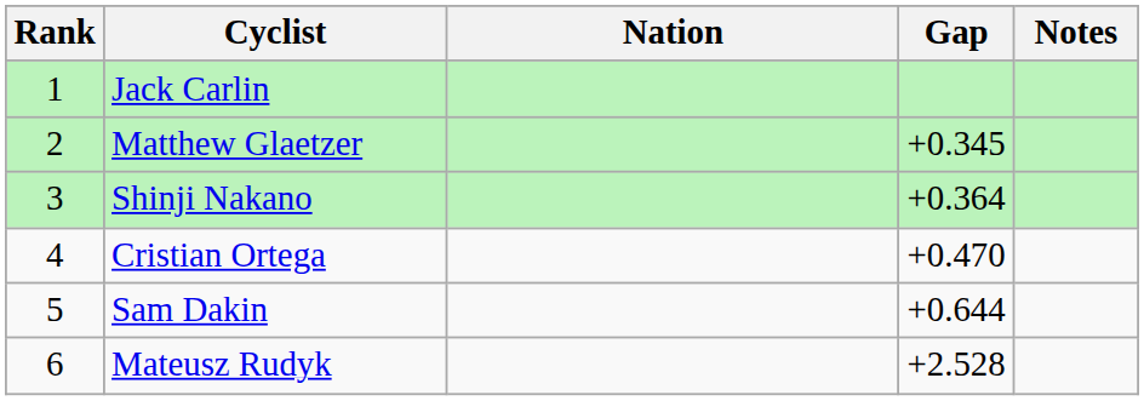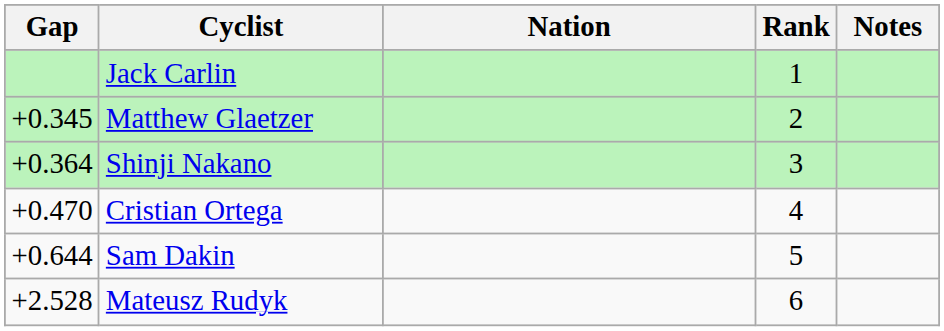 <table class="wikitable" style="text-align:center">
 <tr>
-<th width=30>Rank</th>
+<th width=30>Gap</th>
 <th width=150>Cyclist</th>
 <th width=200>Nation</th>
-<th width=30>Gap</th>
+<th width=30>Rank</th>
 <th width=50>Notes</th>
 </tr>
 <tr bgcolor=#bbf3bb>
-<td>1</td>
+<td></td>
 <td align=left><a href='#'>Jack Carlin</a></td>
 <td align=left></td>
-<td></td>
+<td>1</td>
 <td></td>
 </tr>
 <tr bgcolor=#bbf3bb>
-<td>2</td>
+<td>+0.345</td>
 <td align=left><a href='#'>Matthew Glaetzer</a></td>
 <td align=left></td>
-<td>+0.345</td>
+<td>2</td>
 <td></td>
 </tr>
 <tr bgcolor=#bbf3bb>
-<td>3</td>
+<td>+0.364</td>
 <td align=left><a href='#'>Shinji Nakano</a></td>
 <td align=left></td>
-<td>+0.364</td>
+<td>3</td>
 <td></td>
 </tr>
 <tr>
-<td>4</td>
+<td>+0.470</td>
 <td align=left><a href='#'>Cristian Ortega</a></td>
 <td align=left></td>
-<td>+0.470</td>
+<td>4</td>
 <td></td>
 </tr>
 <tr>
-<td>5</td>
+<td>+0.644</td>
 <td align=left><a href='#'>Sam Dakin</a></td>
 <td align=left></td>
-<td>+0.644</td>
+<td>5</td>
 <td></td>
 </tr>
 <tr>
-<td>6</td>
+<td>+2.528</td>
 <td align=left><a href='#'>Mateusz Rudyk</a></td>
 <td align=left></td>
-<td>+2.528</td>
+<td>6</td>
 <td></td>
 </tr>
 </table>
